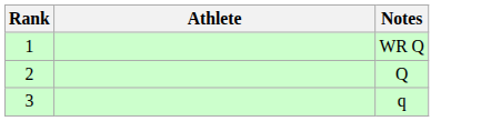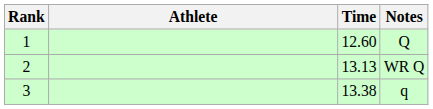 <table class="wikitable" style="text-align:center">
 <tr>
 <th>Rank</th>
 <th Style="width:18em">Athlete</th>
+<th>Time</th>
 <th>Notes</th>
 </tr>
 <tr style="background:#cfc">
 <td>1</td>
 <td style="text-align:left"></td>
-<td>WR Q</td>
+<td>12.60</td>
+<td>Q</td>
 </tr>
 <tr style="background:#cfc">
 <td>2</td>
 <td style="text-align:left"></td>
-<td>Q</td>
+<td>13.13</td>
+<td>WR Q</td>
 </tr>
 <tr style="background:#cfc">
 <td>3</td>
 <td style="text-align:left"></td>
+<td>13.38</td>
 <td>q</td>
 </tr>
 </table>
